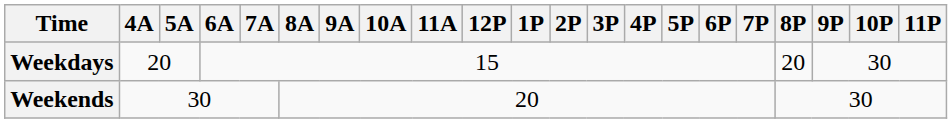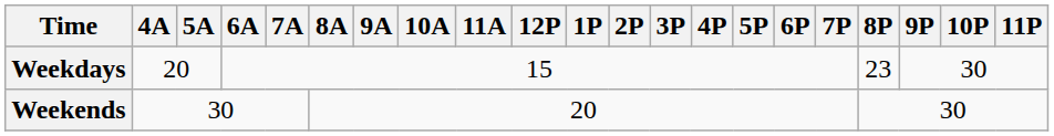 <table class="wikitable" style="text-align: center;">
 <tr>
 <th>Time</th>
 <th>4A</th>
 <th>5A</th>
 <th>6A</th>
 <th>7A</th>
 <th>8A</th>
 <th>9A</th>
 <th>10A</th>
 <th>11A</th>
 <th>12P</th>
 <th>1P</th>
 <th>2P</th>
 <th>3P</th>
 <th>4P</th>
 <th>5P</th>
 <th>6P</th>
 <th>7P</th>
 <th>8P</th>
 <th>9P</th>
 <th>10P</th>
 <th>11P</th>
 </tr>
 <tr>
 <th>Weekdays</th>
 <td colspan="2">20</td>
 <td colspan="14">15</td>
-<td>20</td>
+<td>23</td>
 <td colspan="3">30</td>
 </tr>
 <tr>
 <th>Weekends</th>
 <td colspan="4">30</td>
 <td colspan="12">20</td>
 <td colspan="4">30</td>
 </tr>
 </table>
